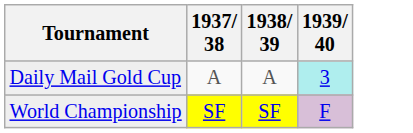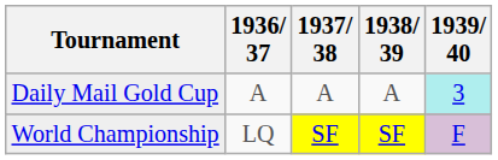 <table class="wikitable"  style="font-size:85%;">
 <tr>
 <th><strong>Tournament</strong></th>
+<th>1936/<br>37</th>
 <th>1937/<br>38</th>
 <th>1938/<br>39</th>
 <th>1939/<br>40</th>
 </tr>
 <tr>
 <td style="background:#EFEFEF;"><a href='#'>Daily Mail Gold Cup</a></td>
 <td align="center" style="color:#555555;">A</td>
 <td align="center" style="color:#555555;">A</td>
+<td align="center" style="color:#555555;">A</td>
 <td align="center" style="background:#afeeee;"><a href='#'>3</a></td>
 </tr>
 <tr>
 <td style="background:#EFEFEF;"><a href='#'>World Championship</a></td>
+<td align="center" style="color:#555555;">LQ</td>
 <td style="text-align:center; background:yellow;"><a href='#'>SF</a></td>
 <td style="text-align:center; background:yellow;"><a href='#'>SF</a></td>
 <td style="text-align:center; background:#D8BFD8;"><a href='#'>F</a></td>
 </tr>
 </table>
